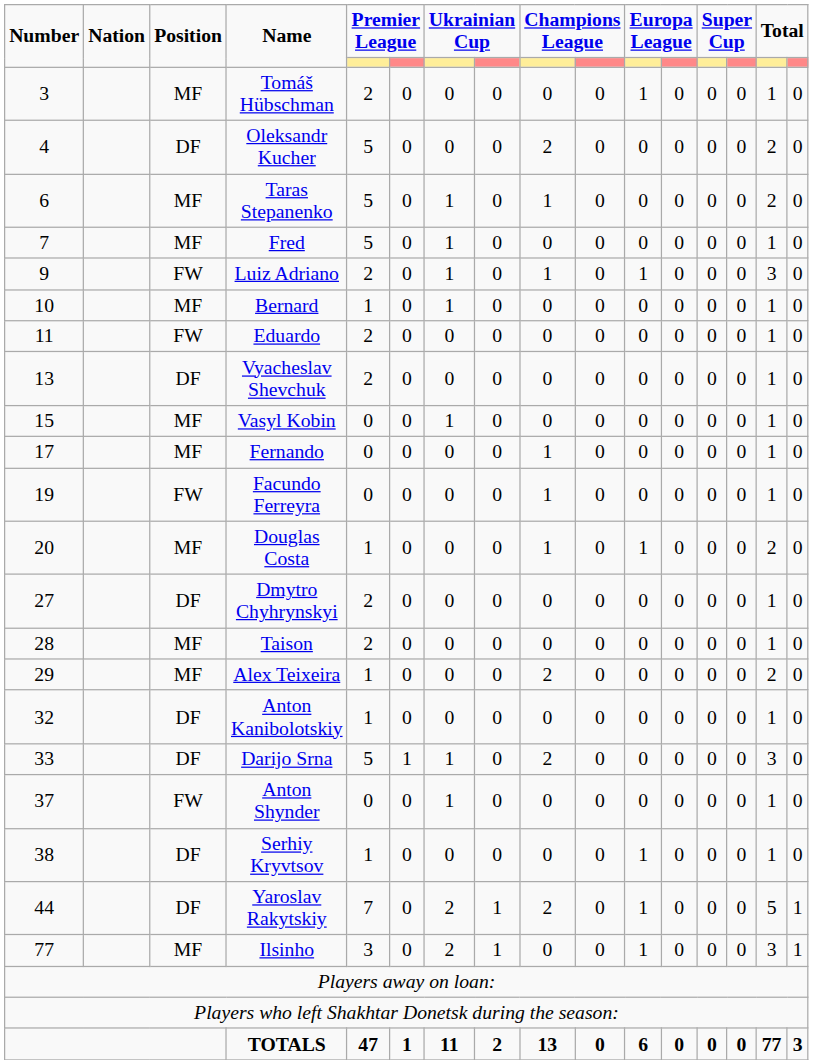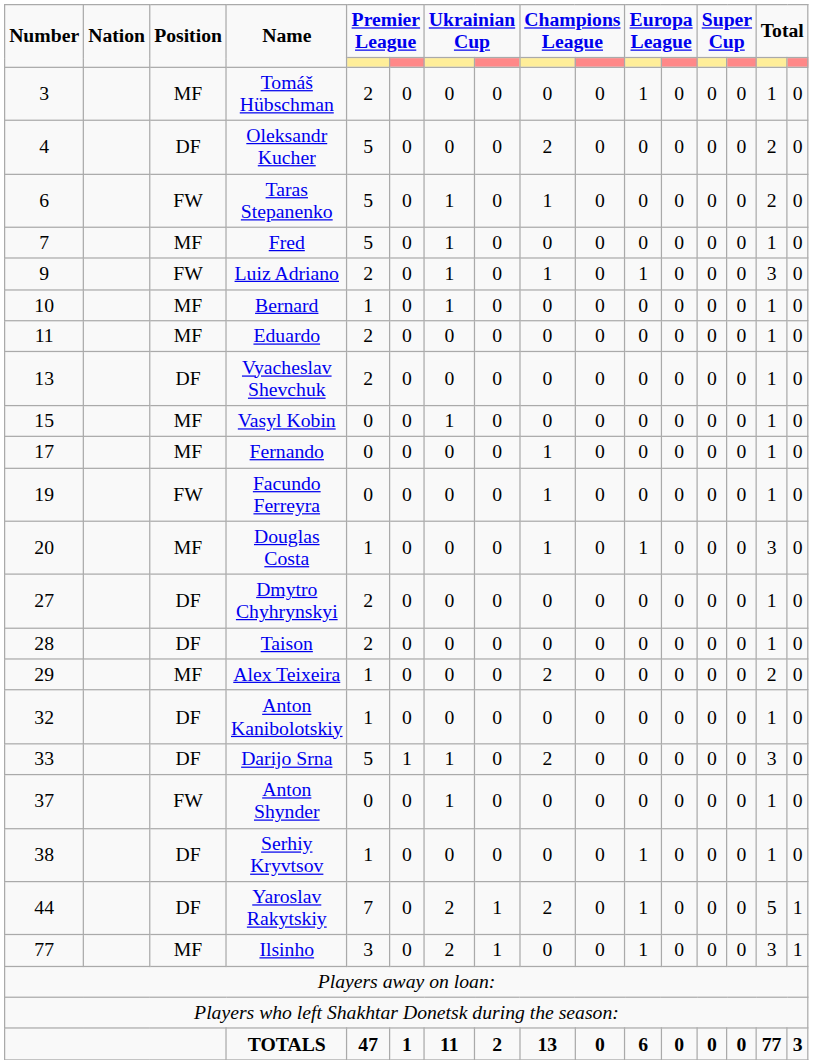 <table class="wikitable" style="font-size: 100%; text-align: center;">
 <tr>
 <td rowspan=2 width="10%" align=center><strong>Number</strong></td>
 <td rowspan=2 width="10%" align=center><strong>Nation</strong></td>
 <td rowspan=2 width="10%" align=center><strong>Position</strong></td>
 <td rowspan=2 width="20%" align=center><strong>Name</strong></td>
 <td colspan=2 align=center><strong><a href='#'>Premier League</a></strong></td>
 <td colspan=2 align=center><strong><a href='#'>Ukrainian Cup</a></strong></td>
 <td colspan=2 align=center><strong><a href='#'>Champions League</a></strong></td>
 <td colspan=2 align=center><strong><a href='#'>Europa League</a></strong></td>
 <td colspan=2 align=center><strong><a href='#'>Super Cup</a></strong></td>
 <td colspan=2 align=center><strong>Total</strong></td>
 </tr>
 <tr>
 <th width=60 style="background: #FFEE99"></th>
 <th width=60 style="background: #FF8888"></th>
 <th width=60 style="background: #FFEE99"></th>
 <th width=60 style="background: #FF8888"></th>
 <th width=60 style="background: #FFEE99"></th>
 <th width=60 style="background: #FF8888"></th>
 <th width=60 style="background: #FFEE99"></th>
 <th width=60 style="background: #FF8888"></th>
 <th width=60 style="background: #FFEE99"></th>
 <th width=60 style="background: #FF8888"></th>
 <th width=60 style="background: #FFEE99"></th>
 <th width=60 style="background: #FF8888"></th>
 </tr>
 <tr>
 <td>3</td>
 <td></td>
 <td>MF</td>
 <td><a href='#'>Tomáš Hübschman</a></td>
 <td>2</td>
 <td>0</td>
 <td>0</td>
 <td>0</td>
 <td>0</td>
 <td>0</td>
 <td>1</td>
 <td>0</td>
 <td>0</td>
 <td>0</td>
 <td>1</td>
 <td>0</td>
 </tr>
 <tr>
 <td>4</td>
 <td></td>
 <td>DF</td>
 <td><a href='#'>Oleksandr Kucher</a></td>
 <td>5</td>
 <td>0</td>
 <td>0</td>
 <td>0</td>
 <td>2</td>
 <td>0</td>
 <td>0</td>
 <td>0</td>
 <td>0</td>
 <td>0</td>
 <td>2</td>
 <td>0</td>
 </tr>
 <tr>
 <td>6</td>
 <td></td>
-<td>MF</td>
+<td>FW</td>
 <td><a href='#'>Taras Stepanenko</a></td>
 <td>5</td>
 <td>0</td>
 <td>1</td>
 <td>0</td>
 <td>1</td>
 <td>0</td>
 <td>0</td>
 <td>0</td>
 <td>0</td>
 <td>0</td>
 <td>2</td>
 <td>0</td>
 </tr>
 <tr>
 <td>7</td>
 <td></td>
 <td>MF</td>
 <td><a href='#'>Fred</a></td>
 <td>5</td>
 <td>0</td>
 <td>1</td>
 <td>0</td>
 <td>0</td>
 <td>0</td>
 <td>0</td>
 <td>0</td>
 <td>0</td>
 <td>0</td>
 <td>1</td>
 <td>0</td>
 </tr>
 <tr>
 <td>9</td>
 <td></td>
 <td>FW</td>
 <td><a href='#'>Luiz Adriano</a></td>
 <td>2</td>
 <td>0</td>
 <td>1</td>
 <td>0</td>
 <td>1</td>
 <td>0</td>
 <td>1</td>
 <td>0</td>
 <td>0</td>
 <td>0</td>
 <td>3</td>
 <td>0</td>
 </tr>
 <tr>
 <td>10</td>
 <td></td>
 <td>MF</td>
 <td><a href='#'>Bernard</a></td>
 <td>1</td>
 <td>0</td>
 <td>1</td>
 <td>0</td>
 <td>0</td>
 <td>0</td>
 <td>0</td>
 <td>0</td>
 <td>0</td>
 <td>0</td>
 <td>1</td>
 <td>0</td>
 </tr>
 <tr>
 <td>11</td>
 <td></td>
-<td>FW</td>
+<td>MF</td>
 <td><a href='#'>Eduardo</a></td>
 <td>2</td>
 <td>0</td>
 <td>0</td>
 <td>0</td>
 <td>0</td>
 <td>0</td>
 <td>0</td>
 <td>0</td>
 <td>0</td>
 <td>0</td>
 <td>1</td>
 <td>0</td>
 </tr>
 <tr>
 <td>13</td>
 <td></td>
 <td>DF</td>
 <td><a href='#'>Vyacheslav Shevchuk</a></td>
 <td>2</td>
 <td>0</td>
 <td>0</td>
 <td>0</td>
 <td>0</td>
 <td>0</td>
 <td>0</td>
 <td>0</td>
 <td>0</td>
 <td>0</td>
 <td>1</td>
 <td>0</td>
 </tr>
 <tr>
 <td>15</td>
 <td></td>
 <td>MF</td>
 <td><a href='#'>Vasyl Kobin</a></td>
 <td>0</td>
 <td>0</td>
 <td>1</td>
 <td>0</td>
 <td>0</td>
 <td>0</td>
 <td>0</td>
 <td>0</td>
 <td>0</td>
 <td>0</td>
 <td>1</td>
 <td>0</td>
 </tr>
 <tr>
 <td>17</td>
 <td></td>
 <td>MF</td>
 <td><a href='#'>Fernando</a></td>
 <td>0</td>
 <td>0</td>
 <td>0</td>
 <td>0</td>
 <td>1</td>
 <td>0</td>
 <td>0</td>
 <td>0</td>
 <td>0</td>
 <td>0</td>
 <td>1</td>
 <td>0</td>
 </tr>
 <tr>
 <td>19</td>
 <td></td>
 <td>FW</td>
 <td><a href='#'>Facundo Ferreyra</a></td>
 <td>0</td>
 <td>0</td>
 <td>0</td>
 <td>0</td>
 <td>1</td>
 <td>0</td>
 <td>0</td>
 <td>0</td>
 <td>0</td>
 <td>0</td>
 <td>1</td>
 <td>0</td>
 </tr>
 <tr>
 <td>20</td>
 <td></td>
 <td>MF</td>
 <td><a href='#'>Douglas Costa</a></td>
 <td>1</td>
 <td>0</td>
 <td>0</td>
 <td>0</td>
 <td>1</td>
 <td>0</td>
 <td>1</td>
 <td>0</td>
 <td>0</td>
 <td>0</td>
-<td>2</td>
+<td>3</td>
 <td>0</td>
 </tr>
 <tr>
 <td>27</td>
 <td></td>
 <td>DF</td>
 <td><a href='#'>Dmytro Chyhrynskyi</a></td>
 <td>2</td>
 <td>0</td>
 <td>0</td>
 <td>0</td>
 <td>0</td>
 <td>0</td>
 <td>0</td>
 <td>0</td>
 <td>0</td>
 <td>0</td>
 <td>1</td>
 <td>0</td>
 </tr>
 <tr>
 <td>28</td>
 <td></td>
-<td>MF</td>
+<td>DF</td>
 <td><a href='#'>Taison</a></td>
 <td>2</td>
 <td>0</td>
 <td>0</td>
 <td>0</td>
 <td>0</td>
 <td>0</td>
 <td>0</td>
 <td>0</td>
 <td>0</td>
 <td>0</td>
 <td>1</td>
 <td>0</td>
 </tr>
 <tr>
 <td>29</td>
 <td></td>
 <td>MF</td>
 <td><a href='#'>Alex Teixeira</a></td>
 <td>1</td>
 <td>0</td>
 <td>0</td>
 <td>0</td>
 <td>2</td>
 <td>0</td>
 <td>0</td>
 <td>0</td>
 <td>0</td>
 <td>0</td>
 <td>2</td>
 <td>0</td>
 </tr>
 <tr>
 <td>32</td>
 <td></td>
 <td>DF</td>
 <td><a href='#'>Anton Kanibolotskiy</a></td>
 <td>1</td>
 <td>0</td>
 <td>0</td>
 <td>0</td>
 <td>0</td>
 <td>0</td>
 <td>0</td>
 <td>0</td>
 <td>0</td>
 <td>0</td>
 <td>1</td>
 <td>0</td>
 </tr>
 <tr>
 <td>33</td>
 <td></td>
 <td>DF</td>
 <td><a href='#'>Darijo Srna</a></td>
 <td>5</td>
 <td>1</td>
 <td>1</td>
 <td>0</td>
 <td>2</td>
 <td>0</td>
 <td>0</td>
 <td>0</td>
 <td>0</td>
 <td>0</td>
 <td>3</td>
 <td>0</td>
 </tr>
 <tr>
 <td>37</td>
 <td></td>
 <td>FW</td>
 <td><a href='#'>Anton Shynder</a></td>
 <td>0</td>
 <td>0</td>
 <td>1</td>
 <td>0</td>
 <td>0</td>
 <td>0</td>
 <td>0</td>
 <td>0</td>
 <td>0</td>
 <td>0</td>
 <td>1</td>
 <td>0</td>
 </tr>
 <tr>
 <td>38</td>
 <td></td>
 <td>DF</td>
 <td><a href='#'>Serhiy Kryvtsov</a></td>
 <td>1</td>
 <td>0</td>
 <td>0</td>
 <td>0</td>
 <td>0</td>
 <td>0</td>
 <td>1</td>
 <td>0</td>
 <td>0</td>
 <td>0</td>
 <td>1</td>
 <td>0</td>
 </tr>
 <tr>
 <td>44</td>
 <td></td>
 <td>DF</td>
 <td><a href='#'>Yaroslav Rakytskiy</a></td>
 <td>7</td>
 <td>0</td>
 <td>2</td>
 <td>1</td>
 <td>2</td>
 <td>0</td>
 <td>1</td>
 <td>0</td>
 <td>0</td>
 <td>0</td>
 <td>5</td>
 <td>1</td>
 </tr>
 <tr>
 <td>77</td>
 <td></td>
 <td>MF</td>
 <td><a href='#'>Ilsinho</a></td>
 <td>3</td>
 <td>0</td>
 <td>2</td>
 <td>1</td>
 <td>0</td>
 <td>0</td>
 <td>1</td>
 <td>0</td>
 <td>0</td>
 <td>0</td>
 <td>3</td>
 <td>1</td>
 </tr>
 <tr>
 <td colspan=16><em>Players away on loan:</em></td>
 </tr>
 <tr>
 <td colspan=16><em>Players who left Shakhtar Donetsk during the season:</em></td>
 </tr>
 <tr>
 <td colspan=3></td>
 <td><strong>TOTALS</strong></td>
 <td><strong>47</strong></td>
 <td><strong>1</strong></td>
 <td><strong>11</strong></td>
 <td><strong>2</strong></td>
 <td><strong>13</strong></td>
 <td><strong>0</strong></td>
 <td><strong>6</strong></td>
 <td><strong>0</strong></td>
 <td><strong>0</strong></td>
 <td><strong>0</strong></td>
 <td><strong>77</strong></td>
 <td><strong>3</strong></td>
 </tr>
 </table>
